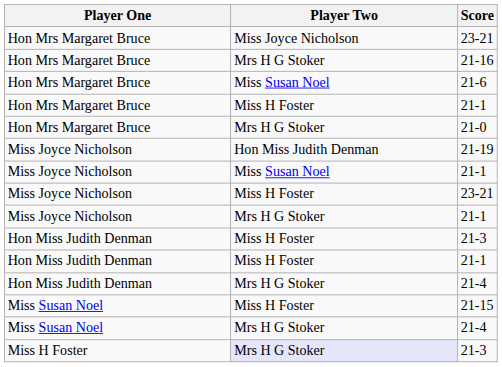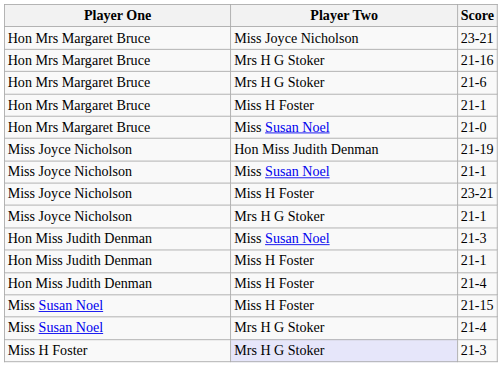 <table class="wikitable">
 <tr>
 <th width=250>Player One</th>
 <th width=250>Player Two</th>
 <th width=30>Score</th>
 </tr>
 <tr>
 <td> Hon Mrs Margaret Bruce</td>
 <td> Miss Joyce Nicholson</td>
 <td>23-21</td>
 </tr>
 <tr>
 <td> Hon Mrs Margaret Bruce</td>
 <td> Mrs H G Stoker</td>
 <td>21-16</td>
 </tr>
 <tr>
 <td> Hon Mrs Margaret Bruce</td>
-<td> Miss <a href='#'>Susan Noel</a></td>
+<td> Mrs H G Stoker</td>
 <td>21-6</td>
 </tr>
 <tr>
 <td> Hon Mrs Margaret Bruce</td>
 <td> Miss H Foster</td>
 <td>21-1</td>
 </tr>
 <tr>
 <td> Hon Mrs Margaret Bruce</td>
-<td> Mrs H G Stoker</td>
+<td> Miss <a href='#'>Susan Noel</a></td>
 <td>21-0</td>
 </tr>
 <tr>
 <td> Miss Joyce Nicholson</td>
 <td>  Hon Miss Judith Denman</td>
 <td>21-19</td>
 </tr>
 <tr>
 <td> Miss Joyce Nicholson</td>
 <td> Miss <a href='#'>Susan Noel</a></td>
 <td>21-1</td>
 </tr>
 <tr>
 <td> Miss Joyce Nicholson</td>
 <td> Miss H Foster</td>
 <td>23-21</td>
 </tr>
 <tr>
 <td> Miss Joyce Nicholson</td>
 <td> Mrs H G Stoker</td>
 <td>21-1</td>
 </tr>
 <tr>
 <td> Hon Miss Judith Denman</td>
-<td> Miss H Foster</td>
+<td> Miss <a href='#'>Susan Noel</a></td>
 <td>21-3</td>
 </tr>
 <tr>
 <td> Hon Miss Judith Denman</td>
 <td> Miss H Foster</td>
 <td>21-1</td>
 </tr>
 <tr>
 <td> Hon Miss Judith Denman</td>
-<td> Mrs H G Stoker</td>
+<td> Miss H Foster</td>
 <td>21-4</td>
 </tr>
 <tr>
 <td> Miss <a href='#'>Susan Noel</a></td>
 <td> Miss H Foster</td>
 <td>21-15</td>
 </tr>
 <tr>
 <td> Miss <a href='#'>Susan Noel</a></td>
 <td> Mrs H G Stoker</td>
 <td>21-4</td>
 </tr>
 <tr>
 <td> Miss H Foster</td>
 <td style="background: lavender;"> Mrs H G Stoker</td>
 <td>21-3</td>
 </tr>
 </table>
